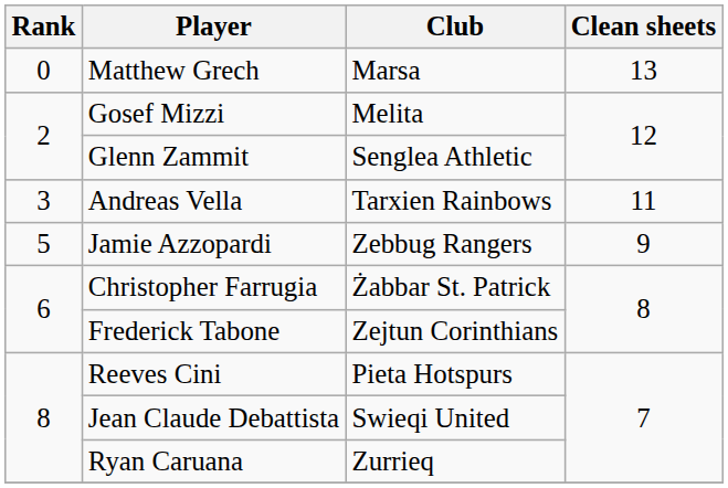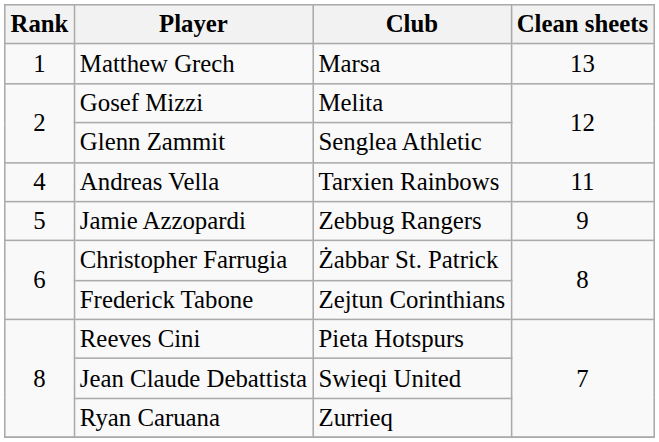 <table class="wikitable">
 <tr>
 <th>Rank</th>
 <th>Player</th>
 <th>Club</th>
 <th>Clean sheets</th>
 </tr>
 <tr>
-<td align="center" rowspan="1">0</td>
+<td align="center" rowspan="1">1</td>
 <td> Matthew Grech</td>
 <td>Marsa</td>
 <td align="center" rowspan="1">13</td>
 </tr>
 <tr>
 <td align="center" rowspan="2">2</td>
 <td> Gosef Mizzi</td>
 <td>Melita</td>
 <td align="center" rowspan="2">12</td>
 </tr>
 <tr>
 <td> Glenn Zammit</td>
 <td>Senglea Athletic</td>
 </tr>
 <tr>
-<td align="center" rowspan="1">3</td>
+<td align="center" rowspan="1">4</td>
 <td> Andreas Vella</td>
 <td>Tarxien Rainbows</td>
 <td align="center" rowspan="1">11</td>
 </tr>
 <tr>
 <td align="center" rowspan="1">5</td>
 <td> Jamie Azzopardi</td>
 <td>Zebbug Rangers</td>
 <td align="center" rowspan="1">9</td>
 </tr>
 <tr>
 <td align="center" rowspan="2">6</td>
 <td> Christopher Farrugia</td>
 <td>Żabbar St. Patrick</td>
 <td align="center" rowspan="2">8</td>
 </tr>
 <tr>
 <td> Frederick Tabone</td>
 <td>Zejtun Corinthians</td>
 </tr>
 <tr>
 <td align="center" rowspan="3">8</td>
 <td> Reeves Cini</td>
 <td>Pieta Hotspurs</td>
 <td align="center" rowspan="3">7</td>
 </tr>
 <tr>
 <td> Jean Claude Debattista</td>
 <td>Swieqi United</td>
 </tr>
 <tr>
 <td> Ryan Caruana</td>
 <td>Zurrieq</td>
 </tr>
 <tr>
 </tr>
 </table>
